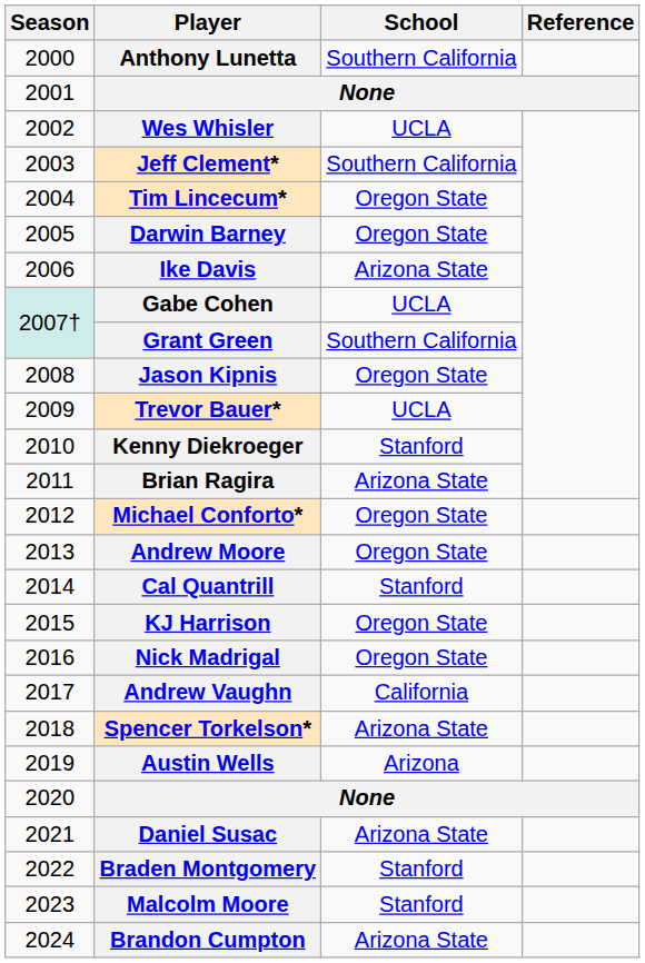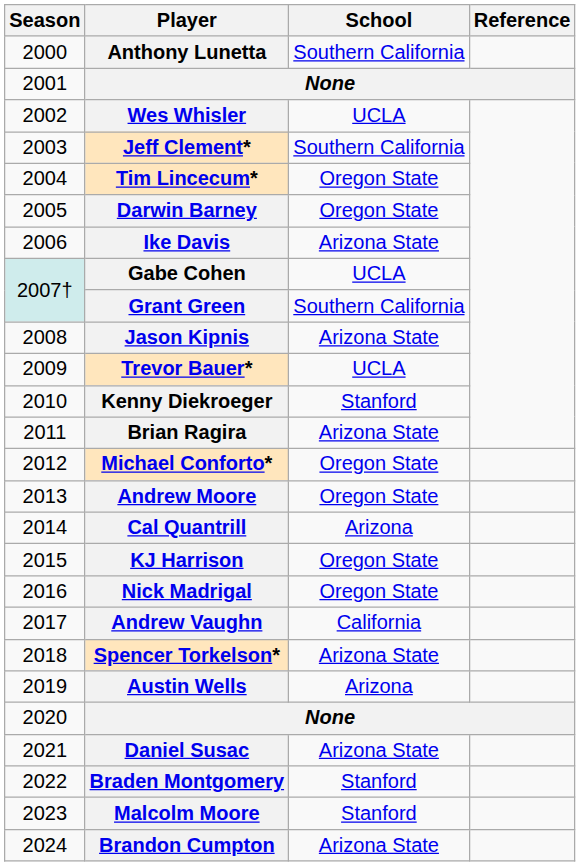 <table class="wikitable sortable plainrowheaders" style="text-align:center;">
 <tr>
 <th scope="col">Season</th>
 <th scope="col">Player</th>
 <th scope="col">School</th>
 <th scope="col" class="unsortable">Reference</th>
 </tr>
 <tr align="center">
 <td>2000</td>
 <th scope="row" style="text-align:center">Anthony Lunetta</th>
 <td><a href='#'>Southern California</a></td>
 <td></td>
 </tr>
 <tr align="center">
 <td>2001</td>
 <th colspan="3" scope="row" style="text-align:center"><em>None</em></th>
 </tr>
 <tr align="center">
 <td>2002</td>
 <th scope="row" style="text-align:center"><a href='#'>Wes Whisler</a></th>
 <td><a href='#'>UCLA</a></td>
 <td rowspan="11"></td>
 </tr>
 <tr align="center">
 <td>2003</td>
 <th scope="row" style="text-align:center; background:#ffe6bd"><a href='#'>Jeff Clement</a>*</th>
 <td><a href='#'>Southern California</a></td>
 </tr>
 <tr align="center">
 <td>2004</td>
 <th scope="row" style="text-align:center; background:#ffe6bd"><a href='#'>Tim Lincecum</a>*</th>
 <td><a href='#'>Oregon State</a></td>
 </tr>
 <tr align="center">
 <td>2005</td>
 <th scope="row" style="text-align:center"><a href='#'>Darwin Barney</a></th>
 <td><a href='#'>Oregon State</a></td>
 </tr>
 <tr align="center">
 <td>2006</td>
 <th scope="row" style="text-align:center"><a href='#'>Ike Davis</a></th>
 <td><a href='#'>Arizona State</a></td>
 </tr>
 <tr align="center">
 <td style="background:#cfecec;"  rowspan="2">2007†</td>
 <th scope="row" style="text-align:center">Gabe Cohen</th>
 <td><a href='#'>UCLA</a></td>
 </tr>
 <tr>
 <th scope="row" style="text-align:center"><a href='#'>Grant Green</a></th>
 <td><a href='#'>Southern California</a></td>
 </tr>
 <tr align=center>
 <td>2008</td>
 <th scope="row" style="text-align:center"><a href='#'>Jason Kipnis</a></th>
-<td><a href='#'>Oregon State</a></td>
+<td><a href='#'>Arizona State</a></td>
 </tr>
 <tr align=center>
 <td>2009</td>
 <th scope="row" style="text-align:center; background:#ffe6bd"><a href='#'>Trevor Bauer</a>*</th>
 <td><a href='#'>UCLA</a></td>
 </tr>
 <tr align=center>
 <td>2010</td>
 <th scope="row" style="text-align:center">Kenny Diekroeger</th>
 <td><a href='#'>Stanford</a></td>
 </tr>
 <tr align=center>
 <td>2011</td>
 <th scope="row" style="text-align:center">Brian Ragira</th>
 <td><a href='#'>Arizona State</a></td>
 </tr>
 <tr align=center>
 <td>2012</td>
 <th scope="row" style="text-align:center; background:#ffe6bd"><a href='#'>Michael Conforto</a>*</th>
 <td><a href='#'>Oregon State</a></td>
 <td></td>
 </tr>
 <tr align=center>
 <td>2013</td>
 <th scope="row" style="text-align:center"><a href='#'>Andrew Moore</a></th>
 <td><a href='#'>Oregon State</a></td>
 <td></td>
 </tr>
 <tr>
 <td>2014</td>
 <th scope="row" style="text-align:center"><a href='#'>Cal Quantrill</a></th>
-<td><a href='#'>Stanford</a></td>
+<td><a href='#'>Arizona</a></td>
 <td></td>
 </tr>
 <tr align=center>
 <td>2015</td>
 <th scope="row" style="text-align:center"><a href='#'>KJ Harrison</a></th>
 <td><a href='#'>Oregon State</a></td>
 <td style="text-align:center;"></td>
 </tr>
 <tr align=center>
 <td>2016</td>
 <th scope="row" style="text-align:center"><a href='#'>Nick Madrigal</a></th>
 <td><a href='#'>Oregon State</a></td>
 <td style="text-align:center;"></td>
 </tr>
 <tr align=center>
 <td>2017</td>
 <th scope="row" style="text-align:center"><a href='#'>Andrew Vaughn</a></th>
 <td><a href='#'>California</a></td>
 <td style="text-align:center;"></td>
 </tr>
 <tr align=center>
 <td>2018</td>
 <th scope="row" style="text-align:center; background:#ffe6bd"><a href='#'>Spencer Torkelson</a>*</th>
 <td><a href='#'>Arizona State</a></td>
 <td style="text-align:center;"></td>
 </tr>
 <tr align=center>
 <td>2019</td>
 <th scope="row" style="text-align:center"><a href='#'>Austin Wells</a></th>
 <td><a href='#'>Arizona</a></td>
 <td style="text-align:center;"></td>
 </tr>
 <tr>
 <td>2020</td>
 <th colspan="3" scope="row" style="text-align:center"><em>None</em></th>
 </tr>
 <tr align="center">
 <td>2021</td>
 <th scope="row" style="text-align:center"><a href='#'>Daniel Susac</a></th>
 <td><a href='#'>Arizona State</a></td>
 <td style="text-align:center;"></td>
 </tr>
 <tr align="center">
 <td>2022</td>
 <th scope="row" style="text-align:center"><a href='#'>Braden Montgomery</a></th>
 <td><a href='#'>Stanford</a></td>
 <td style="text-align:center;"></td>
 </tr>
 <tr align=center>
 <td>2023</td>
 <th scope="row" style="text-align:center"><a href='#'>Malcolm Moore</a></th>
 <td><a href='#'>Stanford</a></td>
 <td style="text-align:center;"></td>
 </tr>
 <tr align=center>
 <td>2024</td>
 <th scope="row" style="text-align:center"><a href='#'>Brandon Cumpton</a></th>
 <td><a href='#'>Arizona State</a></td>
 <td style="text-align:center;"></td>
 </tr>
 </table>
